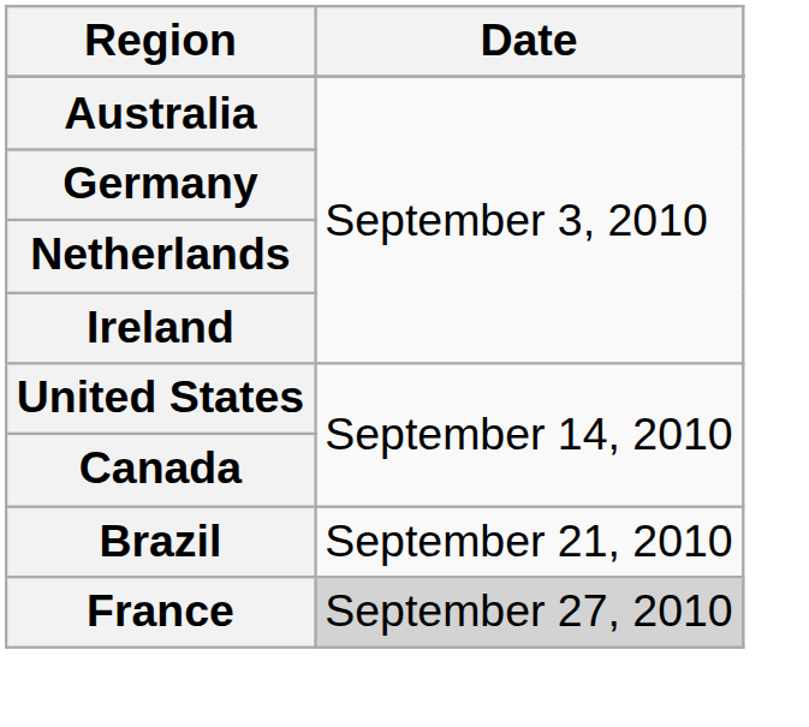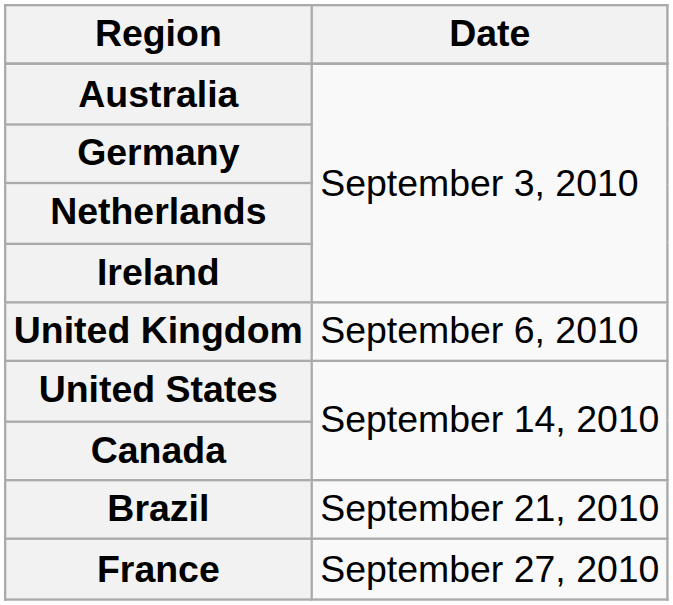 <table class="wikitable plainrowheaders">
 <tr>
 <th scope="col">Region</th>
 <th scope="col">Date</th>
 </tr>
 <tr>
 </tr>
 <tr>
 <th scope="row">Australia</th>
 <td rowspan="4">September 3, 2010</td>
 </tr>
 <tr>
 <th scope="row">Germany</th>
 </tr>
 <tr>
 <th scope="row">Netherlands</th>
 </tr>
 <tr>
 <th scope="row">Ireland</th>
 </tr>
 <tr>
+<th scope="row">United Kingdom</th>
+<td>September 6, 2010</td>
+</tr>
+<tr>
 <th scope="row">United States</th>
 <td rowspan="2">September 14, 2010</td>
 </tr>
 <tr>
 <th scope="row">Canada</th>
 </tr>
 <tr>
 <th scope="row">Brazil</th>
 <td>September 21, 2010</td>
 </tr>
 <tr>
 <th scope="row">France</th>
-<td style="background: lightgrey;">September 27, 2010</td>
+<td>September 27, 2010</td>
 </tr>
 </table>
